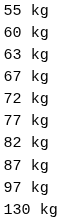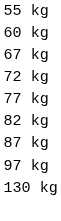 <table>
 <tr>
 <td>55 kg</td>
 <td></td>
 <td></td>
 <td></td>
 </tr>
 <tr>
 <td rowspan=2>60 kg</td>
 <td rowspan=2></td>
 <td rowspan=2></td>
 <td></td>
 </tr>
 <tr>
-<td></td>
-</tr>
-<tr>
-<td>63 kg</td>
-<td></td>
-<td></td>
 <td></td>
 </tr>
 <tr>
 <td rowspan=2>67 kg</td>
 <td rowspan=2></td>
 <td rowspan=2></td>
 <td></td>
 </tr>
 <tr>
 <td></td>
 </tr>
 <tr>
 <td>72 kg</td>
 <td></td>
 <td></td>
 <td></td>
 </tr>
 <tr>
 <td rowspan=2>77 kg</td>
 <td rowspan=2></td>
 <td rowspan=2></td>
 <td></td>
 </tr>
 <tr>
 <td></td>
 </tr>
 <tr>
 <td>82 kg</td>
 <td></td>
 <td></td>
 <td></td>
 </tr>
 <tr>
 <td rowspan=2>87 kg</td>
 <td rowspan=2></td>
 <td rowspan=2></td>
 <td></td>
 </tr>
 <tr>
 <td></td>
 </tr>
 <tr>
 <td rowspan=2>97 kg</td>
 <td rowspan=2></td>
 <td rowspan=2></td>
 <td></td>
 </tr>
 <tr>
 <td></td>
 </tr>
 <tr>
 <td rowspan=2>130 kg</td>
 <td rowspan=2></td>
 <td rowspan=2></td>
 <td></td>
 </tr>
 <tr>
 <td></td>
 </tr>
 </table>
